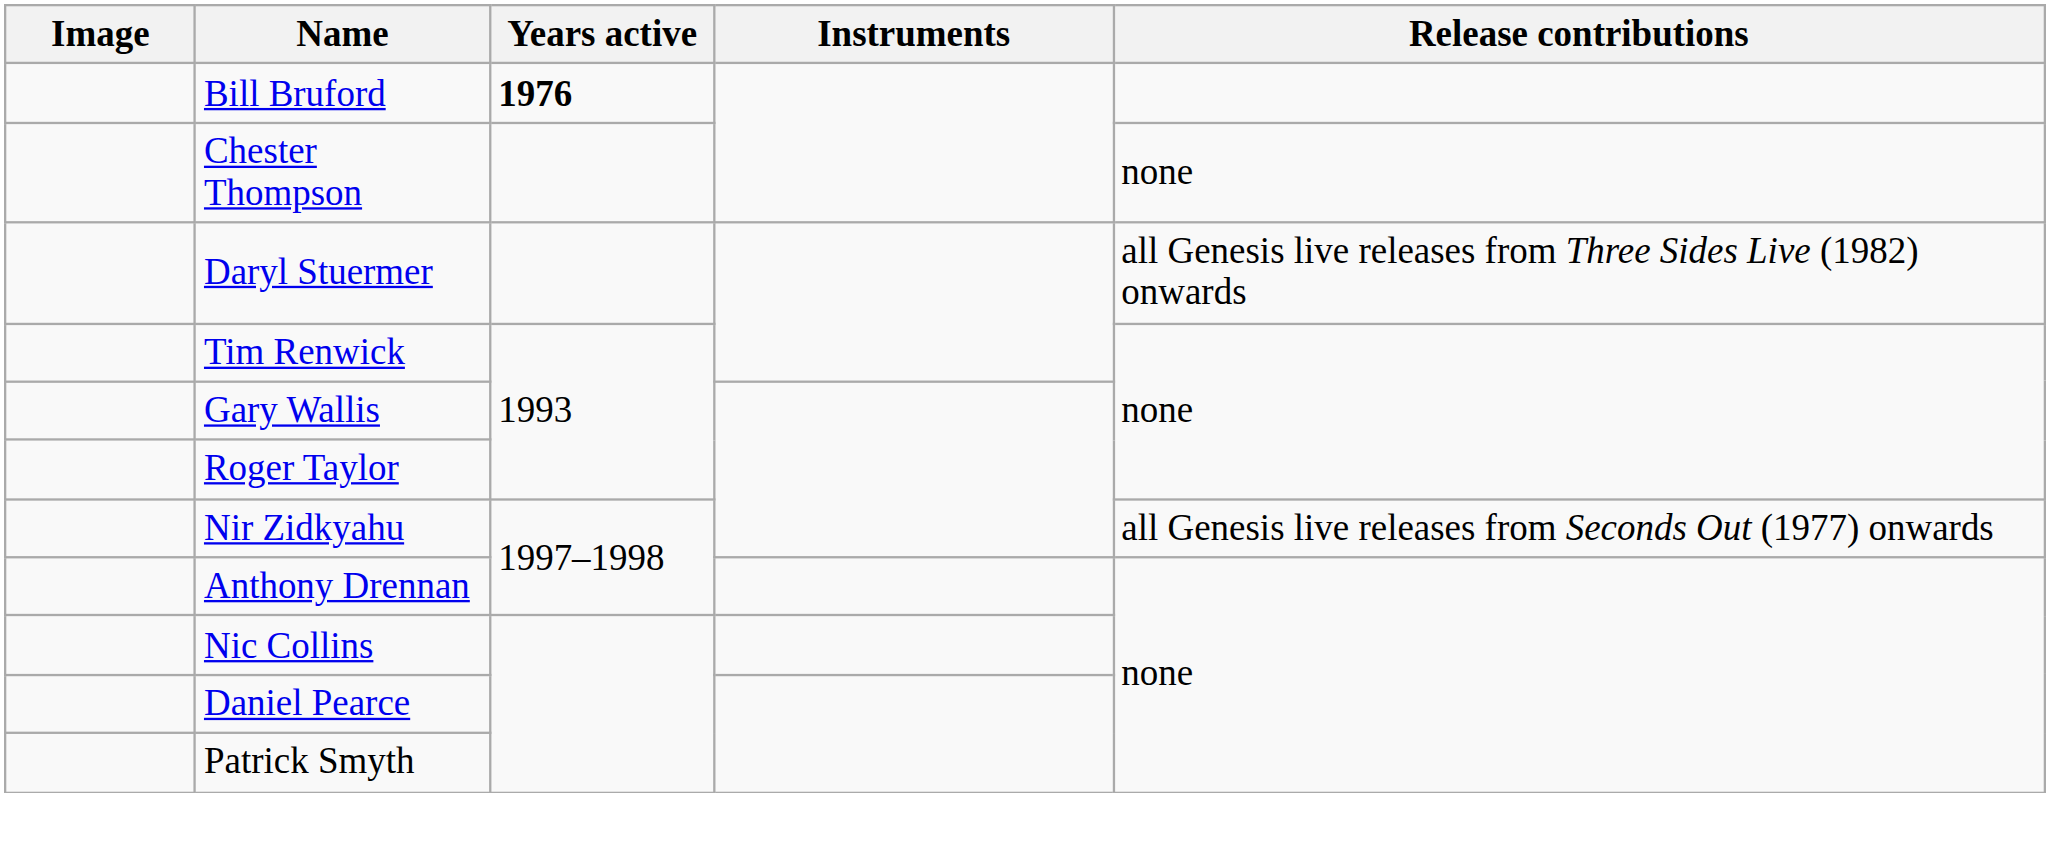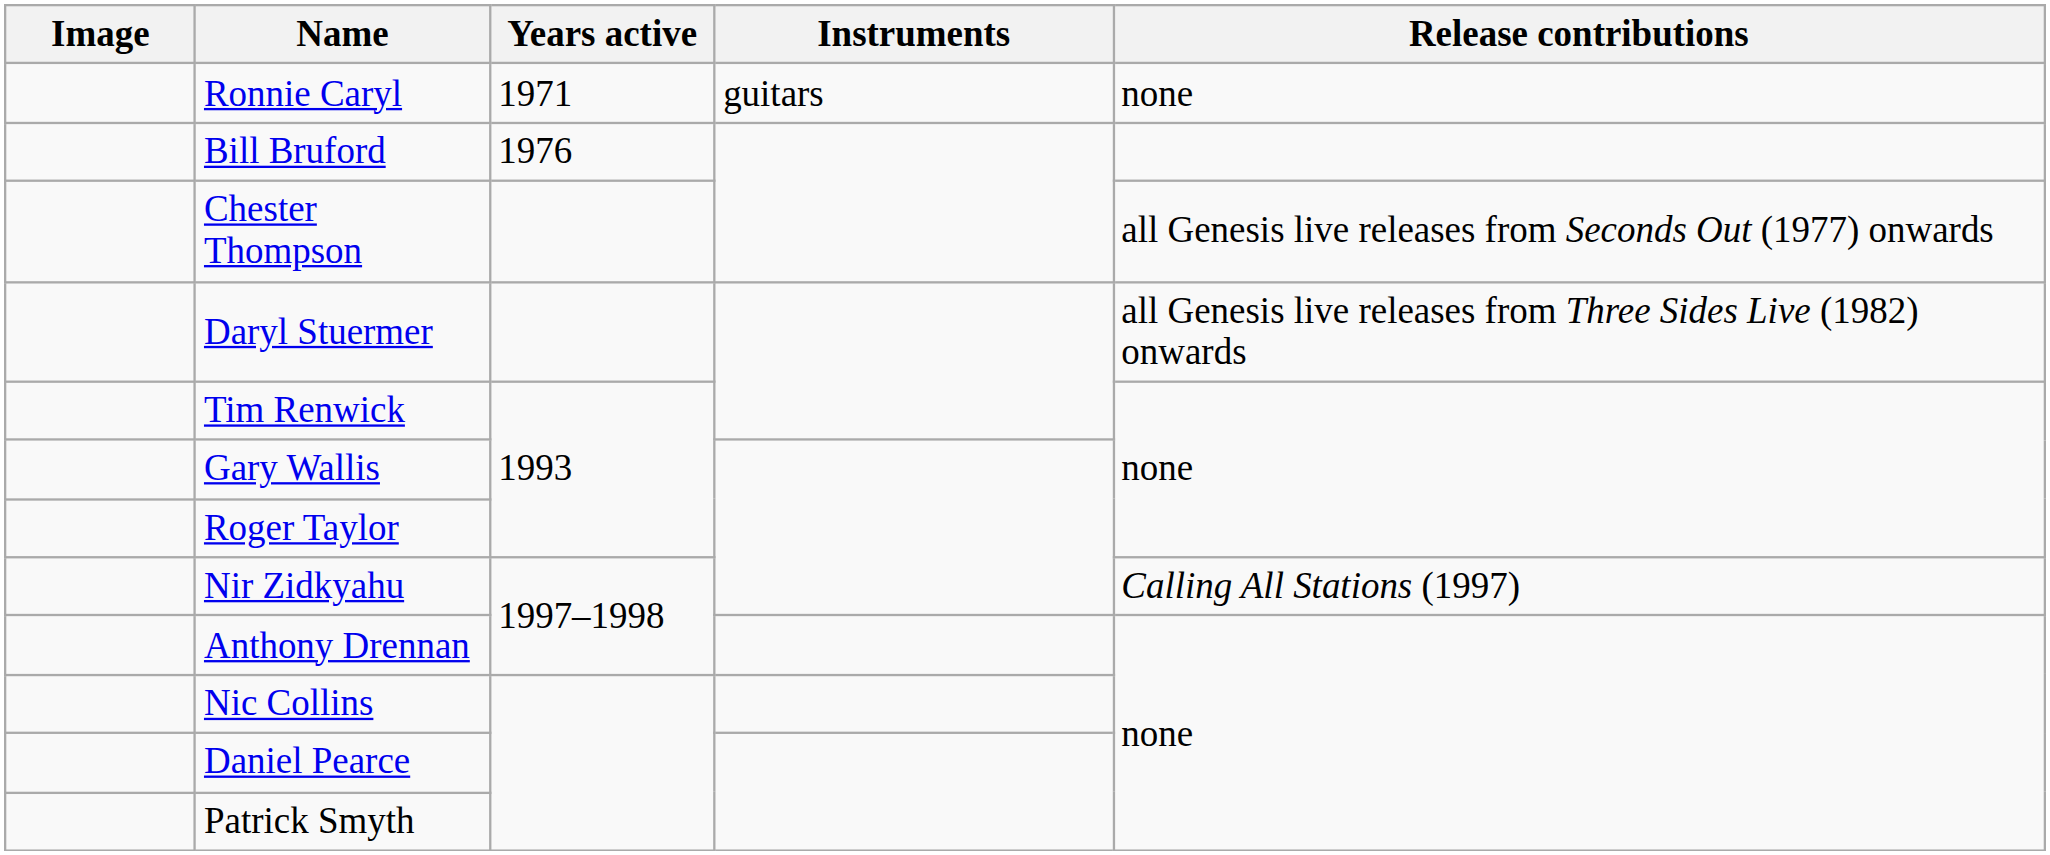 <table class="wikitable" border="1" width=100%>
 <tr>
 <th width="75">Image</th>
 <th width="120">Name</th>
 <th width="90">Years active</th>
 <th width="165">Instruments</th>
 <th>Release contributions</th>
 </tr>
 <tr>
 <td></td>
+<td><a href='#'>Ronnie Caryl</a></td>
+<td>1971 </td>
+<td>guitars</td>
+<td>none </td>
+</tr>
+<tr>
+<td></td>
 <td><a href='#'>Bill Bruford</a></td>
-<td><strong>1976</strong></td>
+<td>1976</td>
 <td rowspan="2"></td>
 <td></td>
 </tr>
 <tr>
 <td></td>
 <td><a href='#'>Chester Thompson</a></td>
 <td></td>
-<td>none </td>
+<td>all Genesis live releases from <em>Seconds Out</em> (1977) onwards</td>
 </tr>
 <tr>
 <td></td>
 <td><a href='#'>Daryl Stuermer</a></td>
 <td></td>
 <td rowspan="2"></td>
 <td>all Genesis live releases from <em>Three Sides Live</em> (1982) onwards</td>
 </tr>
 <tr>
 <td></td>
 <td><a href='#'>Tim Renwick</a></td>
 <td rowspan="3">1993 </td>
 <td rowspan="3">none </td>
 </tr>
 <tr>
 <td></td>
 <td><a href='#'>Gary Wallis</a></td>
 <td rowspan="3"></td>
 </tr>
 <tr>
 <td></td>
 <td><a href='#'>Roger Taylor</a></td>
 </tr>
 <tr>
 <td></td>
 <td><a href='#'>Nir Zidkyahu</a></td>
 <td rowspan="2">1997–1998</td>
-<td>all Genesis live releases from <em>Seconds Out</em> (1977) onwards</td>
+<td><em>Calling All Stations</em> (1997)</td>
 </tr>
 <tr>
 <td></td>
 <td><a href='#'>Anthony Drennan</a></td>
 <td></td>
 <td rowspan="4">none </td>
 </tr>
 <tr>
 <td></td>
 <td><a href='#'>Nic Collins</a></td>
 <td rowspan="3"></td>
 <td></td>
 </tr>
 <tr>
 <td></td>
 <td><a href='#'>Daniel Pearce</a></td>
 <td rowspan="2"></td>
 </tr>
 <tr>
 <td></td>
 <td>Patrick Smyth</td>
 </tr>
 </table>
